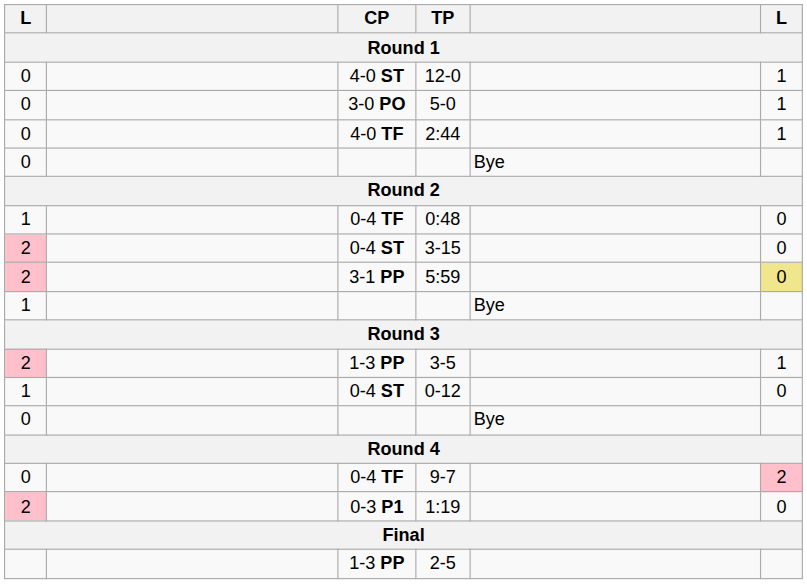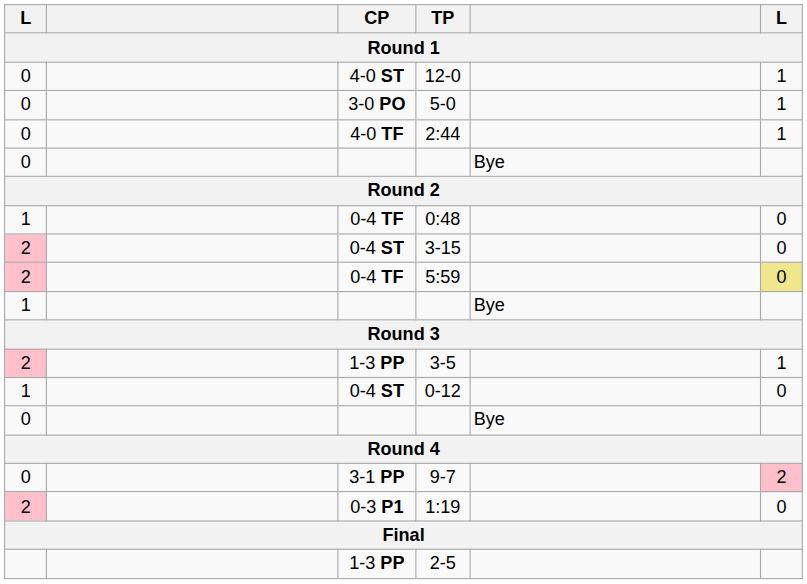 <table class="wikitable" style="text-align: center;" |>
 <tr>
 <th width="30">L</th>
 <th width="250"></th>
 <th width="62">CP</th>
 <th width="40">TP</th>
 <th width="250"></th>
 <th width="30">L</th>
 </tr>
 <tr>
 <th colspan="7">Round 1</th>
 </tr>
 <tr>
 <td>0</td>
 <td style="text-align:left;"><strong></strong></td>
 <td>4-0 <strong>ST</strong></td>
 <td>12-0</td>
 <td style="text-align:left;"></td>
 <td>1</td>
 </tr>
 <tr>
 <td>0</td>
 <td style="text-align:left;"><strong></strong></td>
 <td>3-0 <strong>PO</strong></td>
 <td>5-0</td>
 <td style="text-align:left;"></td>
 <td>1</td>
 </tr>
 <tr>
 <td>0</td>
 <td style="text-align:left;"><strong></strong></td>
 <td>4-0 <strong>TF</strong></td>
 <td>2:44</td>
 <td style="text-align:left;"></td>
 <td>1</td>
 </tr>
 <tr>
 <td>0</td>
 <td style="text-align:left;"><strong></strong></td>
 <td></td>
 <td></td>
 <td style="text-align:left;">Bye</td>
 <td></td>
 </tr>
 <tr>
 <th colspan="7">Round 2</th>
 </tr>
 <tr>
 <td>1</td>
 <td style="text-align:left;"></td>
 <td>0-4 <strong>TF</strong></td>
 <td>0:48</td>
 <td style="text-align:left;"><strong></strong></td>
 <td>0</td>
 </tr>
 <tr>
 <td bgcolor=pink>2</td>
 <td style="text-align:left;"></td>
 <td>0-4 <strong>ST</strong></td>
 <td>3-15</td>
 <td style="text-align:left;"><strong></strong></td>
 <td>0</td>
 </tr>
 <tr>
 <td bgcolor=pink>2</td>
 <td style="text-align:left;"></td>
-<td>3-1 <strong>PP</strong></td>
+<td>0-4 <strong>TF</strong></td>
 <td>5:59</td>
 <td style="text-align:left;"><strong></strong></td>
 <td style="background: khaki;">0</td>
 </tr>
 <tr>
 <td>1</td>
 <td style="text-align:left;"><strong></strong></td>
 <td></td>
 <td></td>
 <td style="text-align:left;">Bye</td>
 <td></td>
 </tr>
 <tr>
 <th colspan="7">Round 3</th>
 </tr>
 <tr>
 <td bgcolor=pink>2</td>
 <td style="text-align:left;"></td>
 <td>1-3 <strong>PP</strong></td>
 <td>3-5</td>
 <td style="text-align:left;"><strong></strong></td>
 <td>1</td>
 </tr>
 <tr>
 <td>1</td>
 <td style="text-align:left;"></td>
 <td>0-4 <strong>ST</strong></td>
 <td>0-12</td>
 <td style="text-align:left;"><strong></strong></td>
 <td>0</td>
 </tr>
 <tr>
 <td>0</td>
 <td style="text-align:left;"><strong></strong></td>
 <td></td>
 <td></td>
 <td style="text-align:left;">Bye</td>
 <td></td>
 </tr>
 <tr>
 <th colspan="7">Round 4</th>
 </tr>
 <tr>
 <td>0</td>
 <td style="text-align:left;"><strong></strong></td>
-<td>0-4 <strong>TF</strong></td>
+<td>3-1 <strong>PP</strong></td>
 <td>9-7</td>
 <td style="text-align:left;"></td>
 <td bgcolor=pink>2</td>
 </tr>
 <tr>
 <td bgcolor=pink>2</td>
 <td style="text-align:left;"></td>
 <td>0-3 <strong>P1</strong></td>
 <td>1:19</td>
 <td style="text-align:left;"><strong></strong></td>
 <td>0</td>
 </tr>
 <tr>
 <th colspan="7">Final</th>
 </tr>
 <tr>
 <td></td>
 <td style="text-align:left;"></td>
 <td>1-3 <strong>PP</strong></td>
 <td>2-5</td>
 <td style="text-align:left;"><strong></strong></td>
 <td></td>
 </tr>
 </table>
